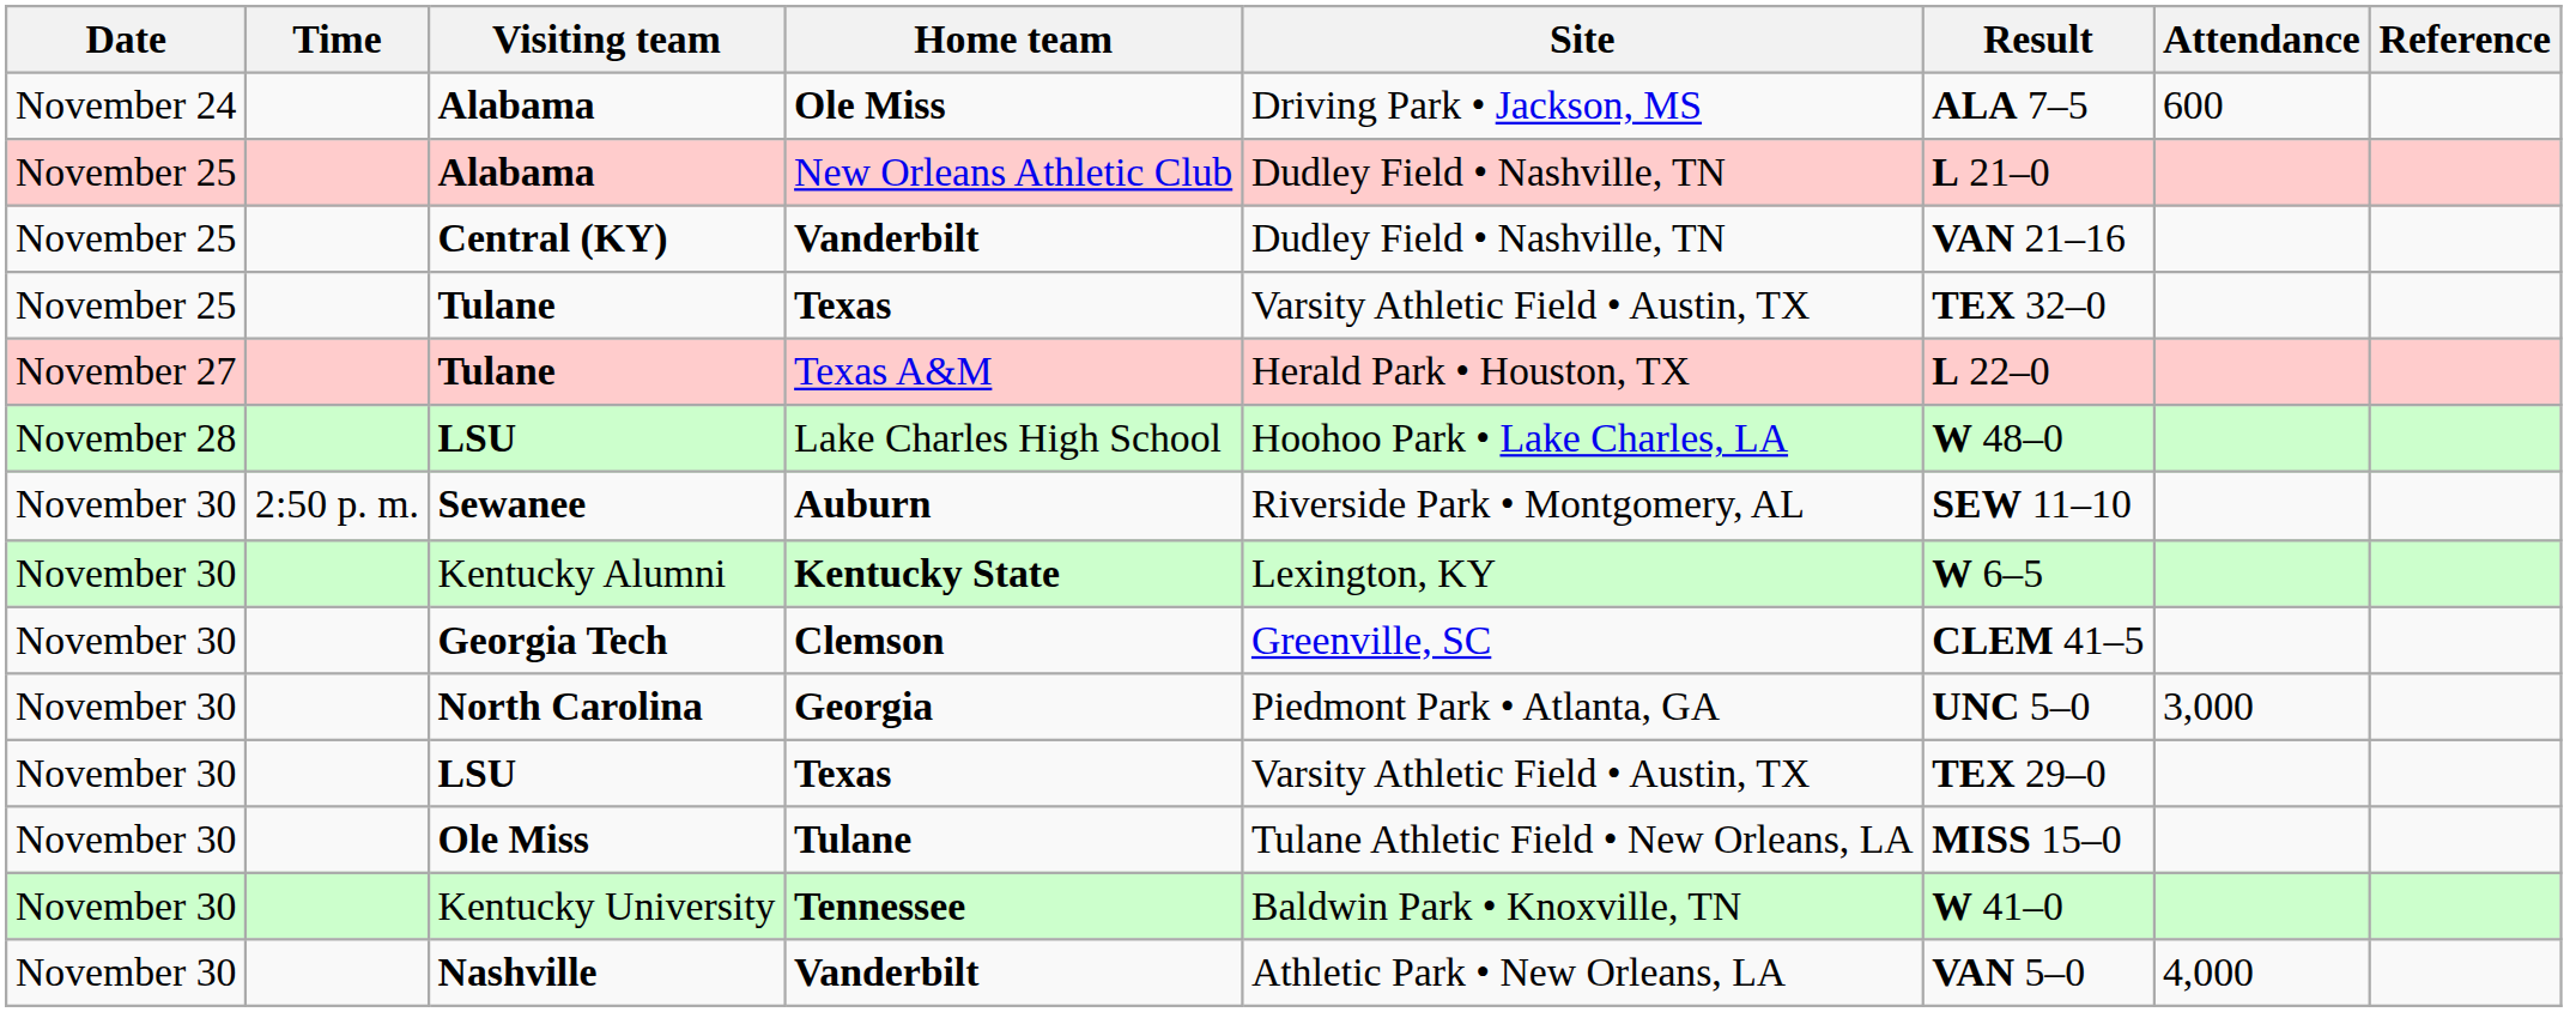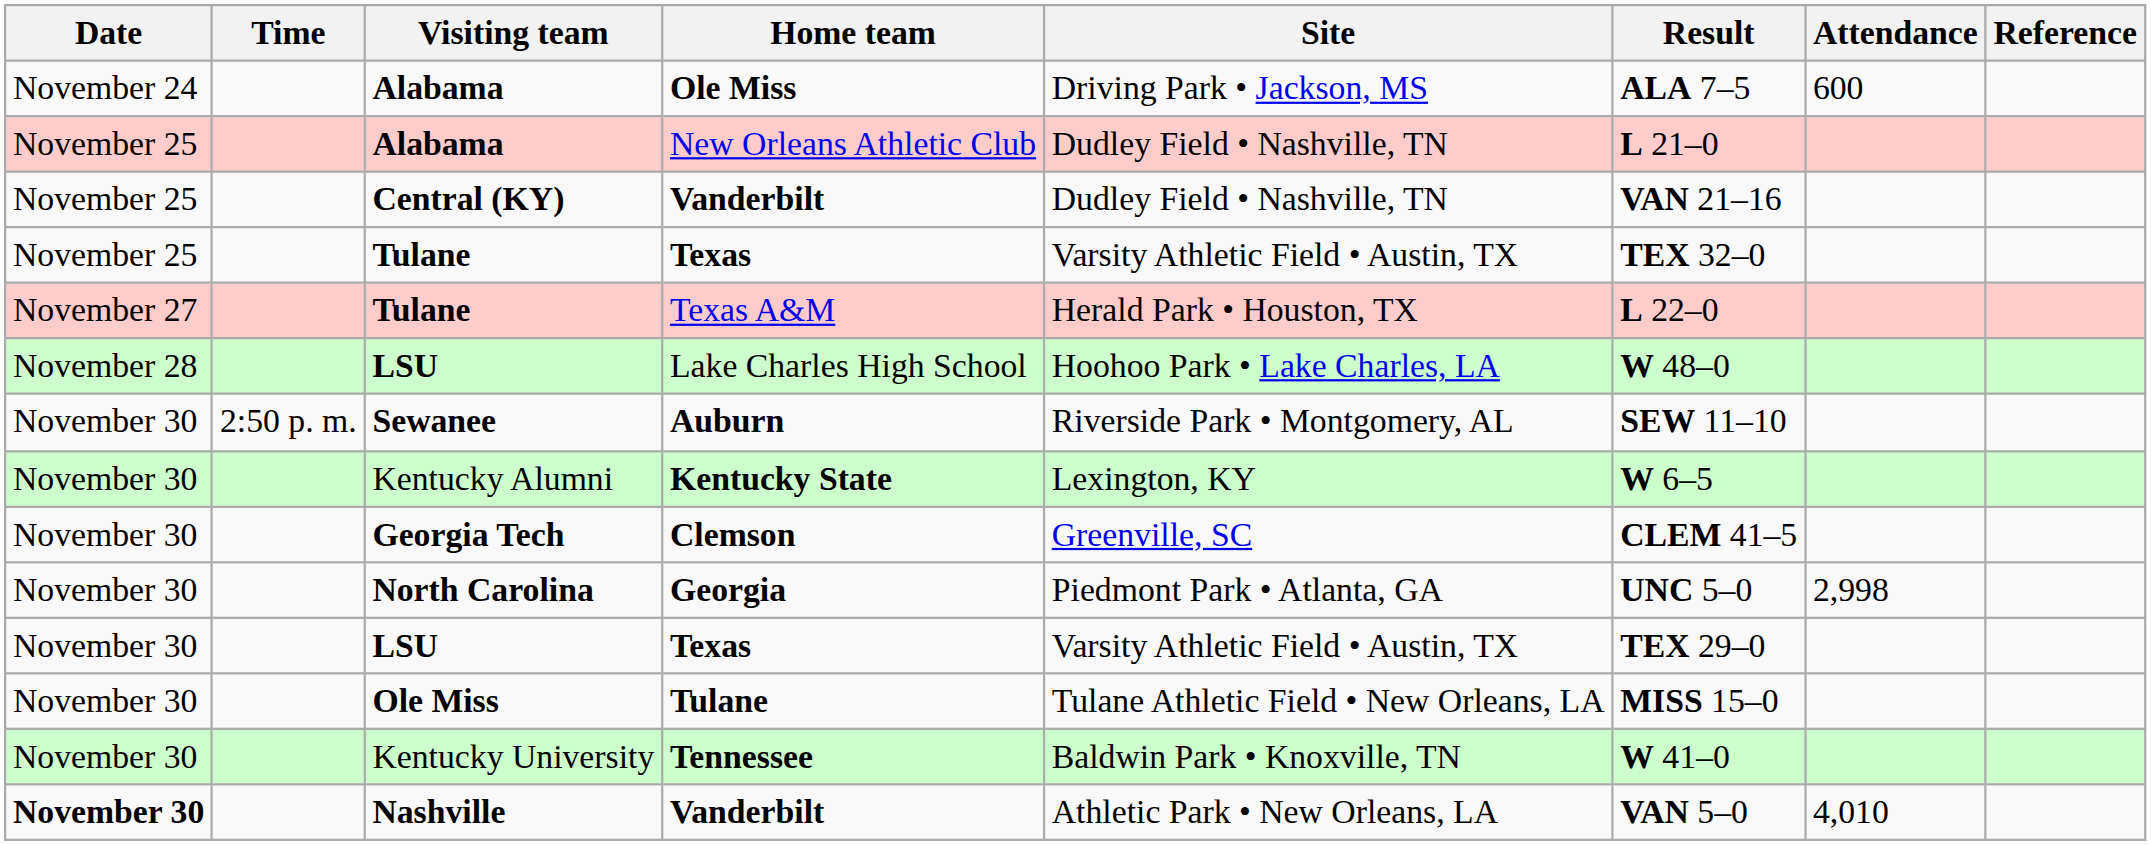 <table class="wikitable" style="font-size:95%;">
 <tr>
 <th>Date</th>
 <th>Time</th>
 <th>Visiting team</th>
 <th>Home team</th>
 <th>Site</th>
 <th>Result</th>
 <th>Attendance</th>
 <th class="unsortable">Reference</th>
 </tr>
 <tr bgcolor=>
 <td>November 24</td>
 <td></td>
 <td><strong>Alabama</strong></td>
 <td><strong>Ole Miss</strong></td>
 <td>Driving Park • <a href='#'>Jackson, MS</a></td>
 <td><strong>ALA</strong> 7–5</td>
 <td>600</td>
 <td></td>
 </tr>
 <tr bgcolor=ffcccc>
 <td>November 25</td>
 <td></td>
 <td><strong>Alabama</strong></td>
 <td><a href='#'>New Orleans Athletic Club</a></td>
 <td>Dudley Field • Nashville, TN</td>
 <td><strong>L</strong> 21–0</td>
 <td></td>
 <td></td>
 </tr>
 <tr bgcolor=>
 <td>November 25</td>
 <td></td>
 <td><strong>Central (KY)</strong></td>
 <td><strong>Vanderbilt</strong></td>
 <td>Dudley Field • Nashville, TN</td>
 <td><strong>VAN</strong> 21–16</td>
 <td></td>
 <td></td>
 </tr>
 <tr bgcolor=>
 <td>November 25</td>
 <td></td>
 <td><strong>Tulane</strong></td>
 <td><strong>Texas</strong></td>
 <td>Varsity Athletic Field • Austin, TX</td>
 <td><strong>TEX</strong> 32–0</td>
 <td></td>
 <td></td>
 </tr>
 <tr bgcolor=ffcccc>
 <td>November 27</td>
 <td></td>
 <td><strong>Tulane</strong></td>
 <td><a href='#'>Texas A&M</a></td>
 <td>Herald Park • Houston, TX</td>
 <td><strong>L</strong> 22–0</td>
 <td></td>
 <td></td>
 </tr>
 <tr bgcolor=ccffcc>
 <td>November 28</td>
 <td></td>
 <td><strong>LSU</strong></td>
 <td>Lake Charles High School</td>
 <td>Hoohoo Park • <a href='#'>Lake Charles, LA</a></td>
 <td><strong>W</strong> 48–0</td>
 <td></td>
 <td></td>
 </tr>
 <tr bgcolor=>
 <td>November 30</td>
 <td>2:50 p. m.</td>
 <td><strong>Sewanee</strong></td>
 <td><strong>Auburn</strong></td>
 <td>Riverside Park • Montgomery, AL</td>
 <td><strong>SEW</strong> 11–10</td>
 <td></td>
 <td></td>
 </tr>
 <tr bgcolor=ccffcc>
 <td>November 30</td>
 <td></td>
 <td>Kentucky Alumni</td>
 <td><strong>Kentucky State</strong></td>
 <td>Lexington, KY</td>
 <td><strong>W</strong> 6–5</td>
 <td></td>
 <td></td>
 </tr>
 <tr bgcolor=>
 <td>November 30</td>
 <td></td>
 <td><strong>Georgia Tech</strong></td>
 <td><strong>Clemson</strong></td>
 <td><a href='#'>Greenville, SC</a></td>
 <td><strong>CLEM</strong> 41–5</td>
 <td></td>
 <td></td>
 </tr>
 <tr bgcolor=>
 <td>November 30</td>
 <td></td>
 <td><strong>North Carolina</strong></td>
 <td><strong>Georgia</strong></td>
 <td>Piedmont Park • Atlanta, GA</td>
 <td><strong>UNC</strong> 5–0</td>
-<td>3,000</td>
+<td>2,998</td>
 <td></td>
 </tr>
 <tr bgcolor=>
 <td>November 30</td>
 <td></td>
 <td><strong>LSU</strong></td>
 <td><strong>Texas</strong></td>
 <td>Varsity Athletic Field • Austin, TX</td>
 <td><strong>TEX</strong> 29–0</td>
 <td></td>
 <td></td>
 </tr>
 <tr bgcolor=>
 <td>November 30</td>
 <td></td>
 <td><strong>Ole Miss</strong></td>
 <td><strong>Tulane</strong></td>
 <td>Tulane Athletic Field • New Orleans, LA</td>
 <td><strong>MISS</strong> 15–0</td>
 <td></td>
 <td></td>
 </tr>
 <tr bgcolor=ccffcc>
 <td>November 30</td>
 <td></td>
 <td>Kentucky University</td>
 <td><strong>Tennessee</strong></td>
 <td>Baldwin Park • Knoxville, TN</td>
 <td><strong>W</strong> 41–0</td>
 <td></td>
 <td></td>
 </tr>
 <tr bgcolor=>
-<td>November 30</td>
+<td><strong>November 30</strong></td>
 <td></td>
 <td><strong>Nashville</strong></td>
 <td><strong>Vanderbilt</strong></td>
 <td>Athletic Park • New Orleans, LA</td>
 <td><strong>VAN</strong> 5–0</td>
-<td>4,000</td>
+<td>4,010</td>
 <td></td>
 </tr>
 </table>
